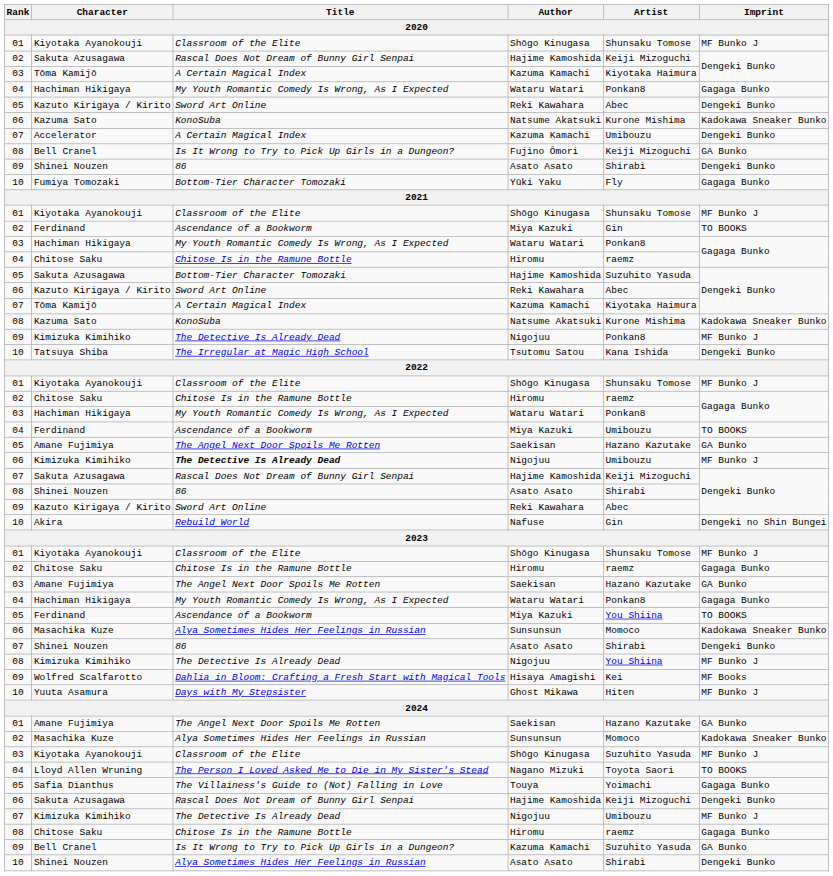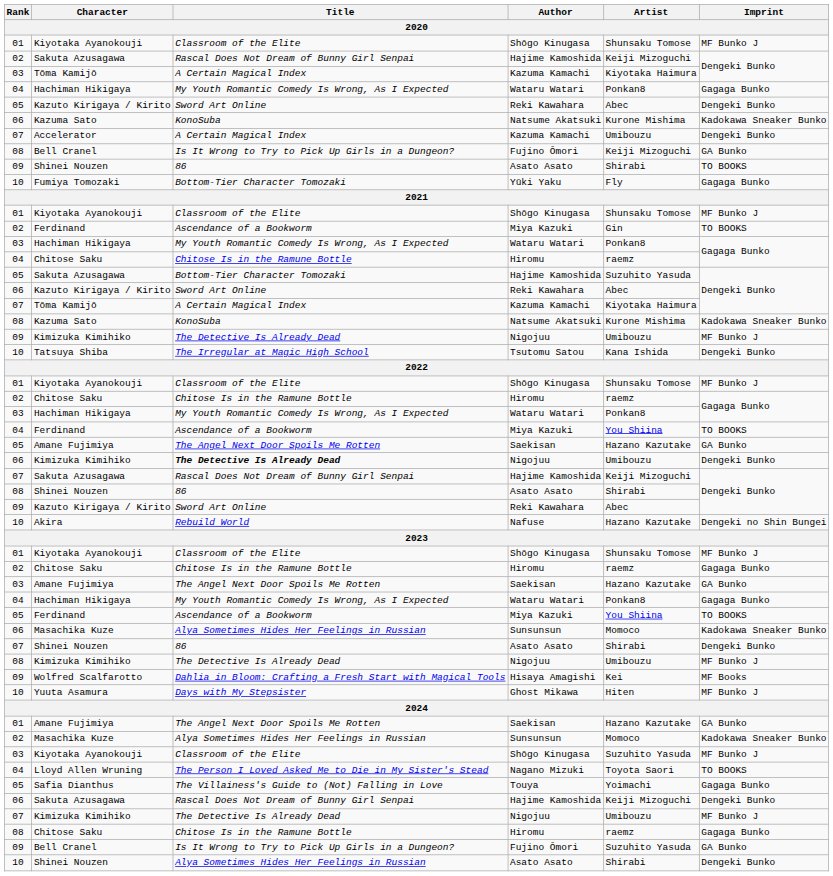 <table class="wikitable">
 <tr>
 <th>Rank</th>
 <th>Character</th>
 <th>Title</th>
 <th>Author</th>
 <th>Artist</th>
 <th>Imprint</th>
 </tr>
 <tr>
 <th colspan="6">2020</th>
 </tr>
 <tr>
 <td align="center">01</td>
 <td>Kiyotaka Ayanokouji</td>
 <td><em>Classroom of the Elite</em></td>
 <td>Shōgo Kinugasa</td>
 <td>Shunsaku Tomose</td>
 <td>MF Bunko J</td>
 </tr>
 <tr>
 <td align="center">02</td>
 <td>Sakuta Azusagawa</td>
 <td><em>Rascal Does Not Dream of Bunny Girl Senpai</em></td>
 <td>Hajime Kamoshida</td>
 <td>Keiji Mizoguchi</td>
 <td rowspan="2">Dengeki Bunko</td>
 </tr>
 <tr>
 <td align="center">03</td>
 <td>Tōma Kamijō</td>
 <td><em>A Certain Magical Index</em></td>
 <td>Kazuma Kamachi</td>
 <td>Kiyotaka Haimura</td>
 </tr>
 <tr>
 <td align="center">04</td>
 <td>Hachiman Hikigaya</td>
 <td><em>My Youth Romantic Comedy Is Wrong, As I Expected</em></td>
 <td>Wataru Watari</td>
 <td>Ponkan8</td>
 <td>Gagaga Bunko</td>
 </tr>
 <tr>
 <td align="center">05</td>
 <td>Kazuto Kirigaya / Kirito</td>
 <td><em>Sword Art Online</em></td>
 <td>Reki Kawahara</td>
 <td>Abec</td>
 <td>Dengeki Bunko</td>
 </tr>
 <tr>
 <td align="center">06</td>
 <td>Kazuma Sato</td>
 <td><em>KonoSuba</em></td>
 <td>Natsume Akatsuki</td>
 <td>Kurone Mishima</td>
 <td>Kadokawa Sneaker Bunko</td>
 </tr>
 <tr>
 <td align="center">07</td>
 <td>Accelerator</td>
 <td><em>A Certain Magical Index</em></td>
 <td>Kazuma Kamachi</td>
 <td>Umibouzu</td>
 <td>Dengeki Bunko</td>
 </tr>
 <tr>
 <td align="center">08</td>
 <td>Bell Cranel</td>
 <td><em>Is It Wrong to Try to Pick Up Girls in a Dungeon?</em></td>
 <td>Fujino Ōmori</td>
 <td>Keiji Mizoguchi</td>
 <td>GA Bunko</td>
 </tr>
 <tr>
 <td align="center">09</td>
 <td>Shinei Nouzen</td>
 <td><em>86</em></td>
 <td>Asato Asato</td>
 <td>Shirabi</td>
-<td>Dengeki Bunko</td>
+<td>TO BOOKS</td>
 </tr>
 <tr>
 <td align="center">10</td>
 <td>Fumiya Tomozaki</td>
 <td><em>Bottom-Tier Character Tomozaki</em></td>
 <td>Yūki Yaku</td>
 <td>Fly</td>
 <td>Gagaga Bunko</td>
 </tr>
 <tr>
 <th colspan="6">2021</th>
 </tr>
 <tr>
 <td align="center">01</td>
 <td>Kiyotaka Ayanokouji</td>
 <td><em>Classroom of the Elite</em></td>
 <td>Shōgo Kinugasa</td>
 <td>Shunsaku Tomose</td>
 <td>MF Bunko J</td>
 </tr>
 <tr>
 <td align="center">02</td>
 <td>Ferdinand</td>
 <td><em>Ascendance of a Bookworm</em></td>
 <td>Miya Kazuki</td>
 <td>Gin</td>
 <td>TO BOOKS</td>
 </tr>
 <tr>
 <td align="center">03</td>
 <td>Hachiman Hikigaya</td>
 <td><em>My Youth Romantic Comedy Is Wrong, As I Expected</em></td>
 <td>Wataru Watari</td>
 <td>Ponkan8</td>
 <td rowspan="2">Gagaga Bunko</td>
 </tr>
 <tr>
 <td align="center">04</td>
 <td>Chitose Saku</td>
 <td><em><a href='#'>Chitose Is in the Ramune Bottle</a></em></td>
 <td>Hiromu</td>
 <td>raemz</td>
 </tr>
 <tr>
 <td align="center">05</td>
 <td>Sakuta Azusagawa</td>
 <td><em>Bottom-Tier Character Tomozaki</em></td>
 <td>Hajime Kamoshida</td>
 <td>Suzuhito Yasuda</td>
 <td rowspan="3">Dengeki Bunko</td>
 </tr>
 <tr>
 <td align="center">06</td>
 <td>Kazuto Kirigaya / Kirito</td>
 <td><em>Sword Art Online</em></td>
 <td>Reki Kawahara</td>
 <td>Abec</td>
 </tr>
 <tr>
 <td align="center">07</td>
 <td>Tōma Kamijō</td>
 <td><em>A Certain Magical Index</em></td>
 <td>Kazuma Kamachi</td>
 <td>Kiyotaka Haimura</td>
 </tr>
 <tr>
 <td align="center">08</td>
 <td>Kazuma Sato</td>
 <td><em>KonoSuba</em></td>
 <td>Natsume Akatsuki</td>
 <td>Kurone Mishima</td>
 <td>Kadokawa Sneaker Bunko</td>
 </tr>
 <tr>
 <td align="center">09</td>
 <td>Kimizuka Kimihiko</td>
 <td><em><a href='#'>The Detective Is Already Dead</a></em></td>
 <td>Nigojuu</td>
-<td>Ponkan8</td>
+<td>Umibouzu</td>
 <td>MF Bunko J</td>
 </tr>
 <tr>
 <td align="center">10</td>
 <td>Tatsuya Shiba</td>
 <td><em><a href='#'>The Irregular at Magic High School</a></em></td>
 <td>Tsutomu Satou</td>
 <td>Kana Ishida</td>
 <td>Dengeki Bunko</td>
 </tr>
 <tr>
 <th colspan="6">2022</th>
 </tr>
 <tr>
 <td align="center">01</td>
 <td>Kiyotaka Ayanokouji</td>
 <td><em>Classroom of the Elite</em></td>
 <td>Shōgo Kinugasa</td>
 <td>Shunsaku Tomose</td>
 <td>MF Bunko J</td>
 </tr>
 <tr>
 <td align="center">02</td>
 <td>Chitose Saku</td>
 <td><em>Chitose Is in the Ramune Bottle</em></td>
 <td>Hiromu</td>
 <td>raemz</td>
 <td rowspan="2">Gagaga Bunko</td>
 </tr>
 <tr>
 <td align="center">03</td>
 <td>Hachiman Hikigaya</td>
 <td><em>My Youth Romantic Comedy Is Wrong, As I Expected</em></td>
 <td>Wataru Watari</td>
 <td>Ponkan8</td>
 </tr>
 <tr>
 <td align="center">04</td>
 <td>Ferdinand</td>
 <td><em>Ascendance of a Bookworm</em></td>
 <td>Miya Kazuki</td>
-<td>Umibouzu</td>
+<td><a href='#'>You Shiina</a></td>
 <td>TO BOOKS</td>
 </tr>
 <tr>
 <td align="center">05</td>
 <td>Amane Fujimiya</td>
 <td><em><a href='#'>The Angel Next Door Spoils Me Rotten</a></em></td>
 <td>Saekisan</td>
 <td>Hazano Kazutake</td>
 <td>GA Bunko</td>
 </tr>
 <tr>
 <td align="center">06</td>
 <td>Kimizuka Kimihiko</td>
 <td><strong><em>The Detective Is Already Dead</em></strong></td>
 <td>Nigojuu</td>
 <td>Umibouzu</td>
-<td>MF Bunko J</td>
+<td>Dengeki Bunko</td>
 </tr>
 <tr>
 <td align="center">07</td>
 <td>Sakuta Azusagawa</td>
 <td><em>Rascal Does Not Dream of Bunny Girl Senpai</em></td>
 <td>Hajime Kamoshida</td>
 <td>Keiji Mizoguchi</td>
 <td rowspan="3">Dengeki Bunko</td>
 </tr>
 <tr>
 <td align="center">08</td>
 <td>Shinei Nouzen</td>
 <td><em>86</em></td>
 <td>Asato Asato</td>
 <td>Shirabi</td>
 </tr>
 <tr>
 <td align="center">09</td>
 <td>Kazuto Kirigaya / Kirito</td>
 <td><em>Sword Art Online</em></td>
 <td>Reki Kawahara</td>
 <td>Abec</td>
 </tr>
 <tr>
 <td align="center">10</td>
 <td>Akira</td>
 <td><em><a href='#'>Rebuild World</a></em></td>
 <td>Nafuse</td>
-<td>Gin</td>
+<td>Hazano Kazutake</td>
 <td>Dengeki no Shin Bungei</td>
 </tr>
 <tr>
 <th colspan="6">2023</th>
 </tr>
 <tr>
 <td align="center">01</td>
 <td>Kiyotaka Ayanokouji</td>
 <td><em>Classroom of the Elite</em></td>
 <td>Shōgo Kinugasa</td>
 <td>Shunsaku Tomose</td>
 <td>MF Bunko J</td>
 </tr>
 <tr>
 <td align="center">02</td>
 <td>Chitose Saku</td>
 <td><em>Chitose Is in the Ramune Bottle</em></td>
 <td>Hiromu</td>
 <td>raemz</td>
 <td>Gagaga Bunko</td>
 </tr>
 <tr>
 <td align="center">03</td>
 <td>Amane Fujimiya</td>
 <td><em>The Angel Next Door Spoils Me Rotten</em></td>
 <td>Saekisan</td>
 <td>Hazano Kazutake</td>
 <td>GA Bunko</td>
 </tr>
 <tr>
 <td align="center">04</td>
 <td>Hachiman Hikigaya</td>
 <td><em>My Youth Romantic Comedy Is Wrong, As I Expected</em></td>
 <td>Wataru Watari</td>
 <td>Ponkan8</td>
 <td>Gagaga Bunko</td>
 </tr>
 <tr>
 <td align="center">05</td>
 <td>Ferdinand</td>
 <td><em>Ascendance of a Bookworm</em></td>
 <td>Miya Kazuki</td>
 <td><a href='#'>You Shiina</a></td>
 <td>TO BOOKS</td>
 </tr>
 <tr>
 <td align="center">06</td>
 <td>Masachika Kuze</td>
 <td><em><a href='#'>Alya Sometimes Hides Her Feelings in Russian</a></em></td>
 <td>Sunsunsun</td>
 <td>Momoco</td>
 <td>Kadokawa Sneaker Bunko</td>
 </tr>
 <tr>
 <td align="center">07</td>
 <td>Shinei Nouzen</td>
 <td><em>86</em></td>
 <td>Asato Asato</td>
 <td>Shirabi</td>
 <td>Dengeki Bunko</td>
 </tr>
 <tr>
 <td align="center">08</td>
 <td>Kimizuka Kimihiko</td>
 <td><em>The Detective Is Already Dead</em></td>
 <td>Nigojuu</td>
-<td><a href='#'>You Shiina</a></td>
+<td>Umibouzu</td>
 <td>MF Bunko J</td>
 </tr>
 <tr>
 <td align="center">09</td>
 <td>Wolfred Scalfarotto</td>
 <td><em><a href='#'>Dahlia in Bloom: Crafting a Fresh Start with Magical Tools</a></em></td>
 <td>Hisaya Amagishi</td>
 <td>Kei</td>
 <td>MF Books</td>
 </tr>
 <tr>
 <td align="center">10</td>
 <td>Yuuta Asamura</td>
 <td><em><a href='#'>Days with My Stepsister</a></em></td>
 <td>Ghost Mikawa</td>
 <td>Hiten</td>
 <td>MF Bunko J</td>
 </tr>
 <tr>
 <th colspan="6">2024</th>
 </tr>
 <tr>
 <td align="center">01</td>
 <td>Amane Fujimiya</td>
 <td><em>The Angel Next Door Spoils Me Rotten</em></td>
 <td>Saekisan</td>
 <td>Hazano Kazutake</td>
 <td>GA Bunko</td>
 </tr>
 <tr>
 <td align="center">02</td>
 <td>Masachika Kuze</td>
 <td><em>Alya Sometimes Hides Her Feelings in Russian</em></td>
 <td>Sunsunsun</td>
 <td>Momoco</td>
 <td>Kadokawa Sneaker Bunko</td>
 </tr>
 <tr>
 <td align="center">03</td>
 <td>Kiyotaka Ayanokouji</td>
 <td><em>Classroom of the Elite</em></td>
 <td>Shōgo Kinugasa</td>
 <td>Suzuhito Yasuda</td>
 <td>MF Bunko J</td>
 </tr>
 <tr>
 <td align="center">04</td>
 <td>Lloyd Allen Wruning</td>
 <td><em><a href='#'>The Person I Loved Asked Me to Die in My Sister's Stead</a></em></td>
 <td>Nagano Mizuki</td>
 <td>Toyota Saori</td>
 <td>TO BOOKS</td>
 </tr>
 <tr>
 <td align="center">05</td>
 <td>Safia Dianthus</td>
 <td><em>The Villainess's Guide to (Not) Falling in Love</em></td>
 <td>Touya</td>
 <td>Yoimachi</td>
 <td>Gagaga Bunko</td>
 </tr>
 <tr>
 <td align="center">06</td>
 <td>Sakuta Azusagawa</td>
 <td><em>Rascal Does Not Dream of Bunny Girl Senpai</em></td>
 <td>Hajime Kamoshida</td>
 <td>Keiji Mizoguchi</td>
 <td>Dengeki Bunko</td>
 </tr>
 <tr>
 <td align="center">07</td>
 <td>Kimizuka Kimihiko</td>
 <td><em>The Detective Is Already Dead</em></td>
 <td>Nigojuu</td>
 <td>Umibouzu</td>
 <td>MF Bunko J</td>
 </tr>
 <tr>
 <td align="center">08</td>
 <td>Chitose Saku</td>
 <td><em>Chitose Is in the Ramune Bottle</em></td>
 <td>Hiromu</td>
 <td>raemz</td>
 <td>Gagaga Bunko</td>
 </tr>
 <tr>
 <td align="center">09</td>
 <td>Bell Cranel</td>
 <td><em>Is It Wrong to Try to Pick Up Girls in a Dungeon?</em></td>
-<td>Kazuma Kamachi</td>
+<td>Fujino Ōmori</td>
 <td>Suzuhito Yasuda</td>
 <td>GA Bunko</td>
 </tr>
 <tr>
 <td align="center">10</td>
 <td>Shinei Nouzen</td>
 <td><em><a href='#'>Alya Sometimes Hides Her Feelings in Russian</a></em></td>
 <td>Asato Asato</td>
 <td>Shirabi</td>
 <td>Dengeki Bunko</td>
 </tr>
 </table>
